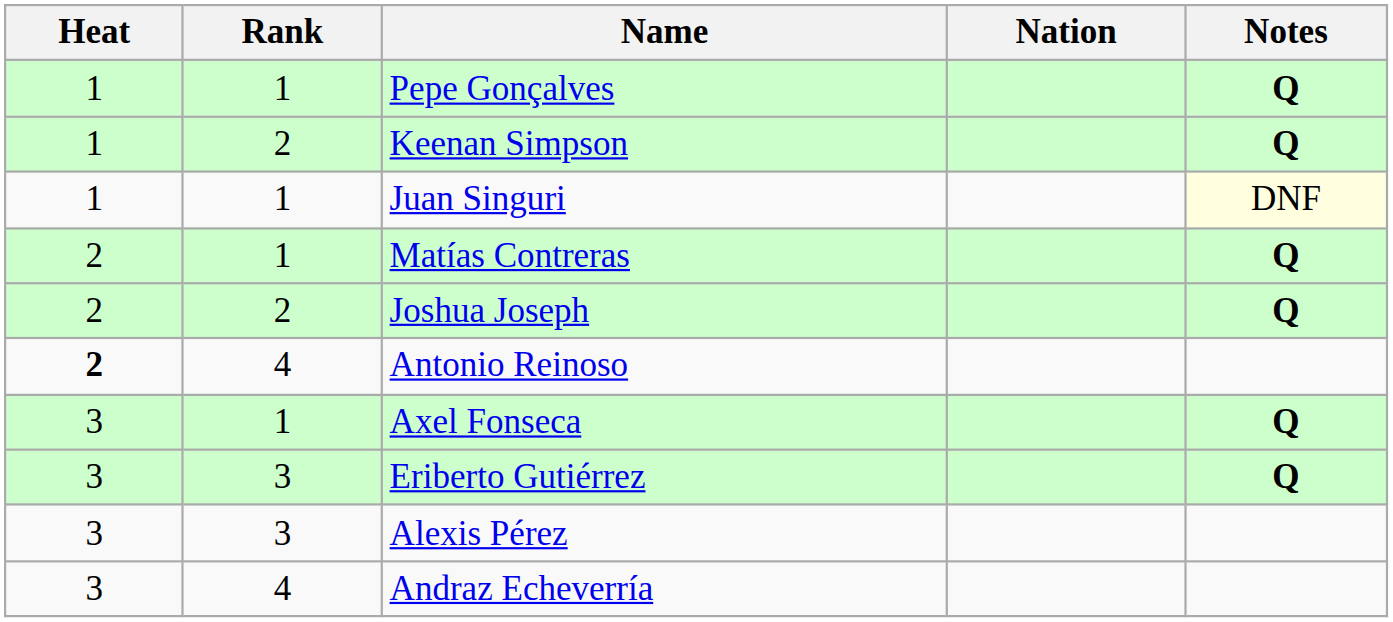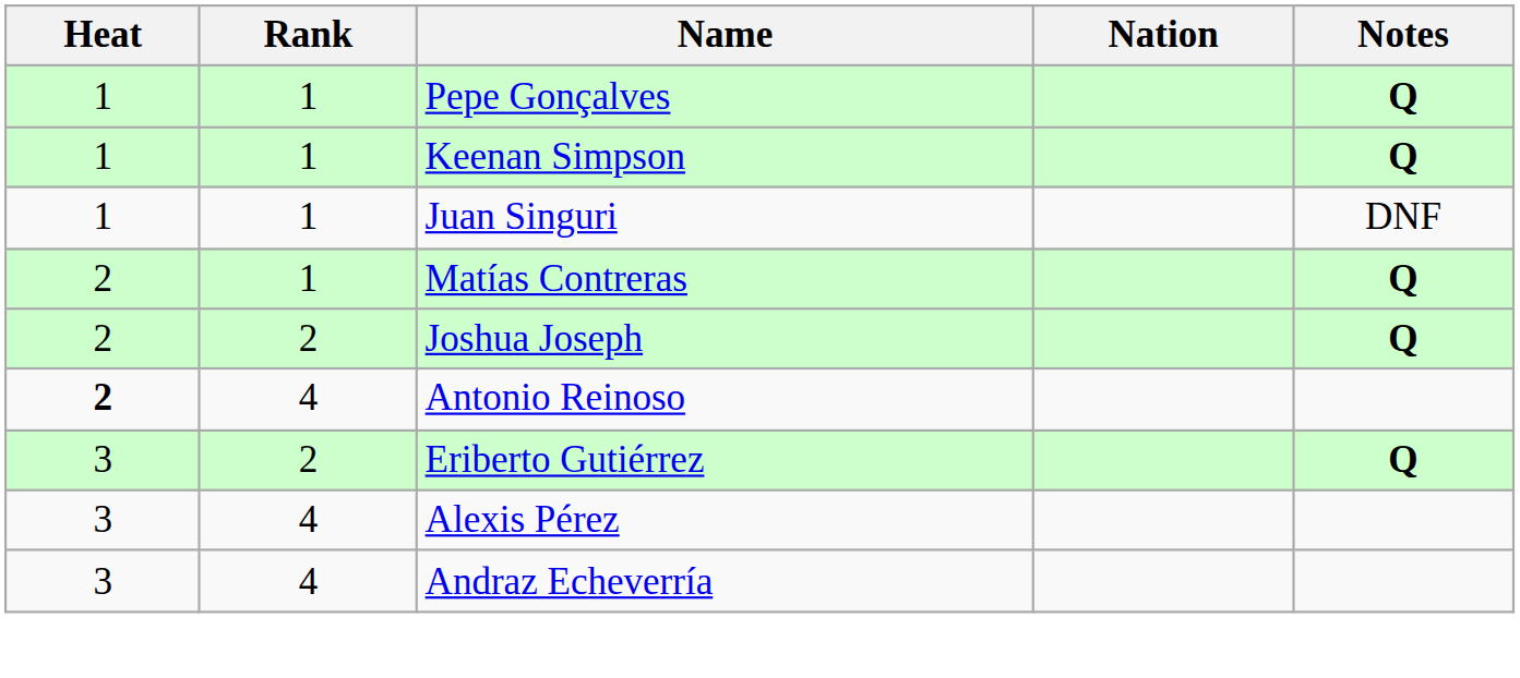 <table class="wikitable sortable" style="text-align:center" width=50%>
 <tr>
 <th>Heat</th>
 <th>Rank</th>
 <th>Name</th>
 <th>Nation</th>
 <th>Notes</th>
 </tr>
 <tr bgcolor=ccffcc>
 <td>1</td>
 <td>1</td>
 <td align=left><a href='#'>Pepe Gonçalves</a></td>
 <td align=left></td>
 <td><strong>Q</strong></td>
 </tr>
 <tr bgcolor=ccffcc>
 <td>1</td>
-<td>2</td>
+<td>1</td>
 <td align=left><a href='#'>Keenan Simpson</a></td>
 <td align=left></td>
 <td><strong>Q</strong></td>
 </tr>
 <tr>
 <td>1</td>
 <td>1</td>
 <td align=left><a href='#'>Juan Singuri</a></td>
 <td align=left></td>
-<td style="background: lightyellow;">DNF</td>
+<td>DNF</td>
 </tr>
 <tr bgcolor=ccffcc>
 <td>2</td>
 <td>1</td>
 <td align=left><a href='#'>Matías Contreras</a></td>
 <td align=left></td>
 <td><strong>Q</strong></td>
 </tr>
 <tr bgcolor=ccffcc>
 <td>2</td>
 <td>2</td>
 <td align=left><a href='#'>Joshua Joseph</a></td>
 <td align=left></td>
 <td><strong>Q</strong></td>
 </tr>
 <tr>
 <td><strong>2</strong></td>
 <td>4</td>
 <td align=left><a href='#'>Antonio Reinoso</a></td>
 <td align=left></td>
 <td></td>
 </tr>
 <tr bgcolor=ccffcc>
 <td>3</td>
-<td>1</td>
-<td align=left><a href='#'>Axel Fonseca</a></td>
-<td align=left></td>
-<td><strong>Q</strong></td>
-</tr>
-<tr bgcolor=ccffcc>
-<td>3</td>
-<td>3</td>
+<td>2</td>
 <td align=left><a href='#'>Eriberto Gutiérrez</a></td>
 <td align=left></td>
 <td><strong>Q</strong></td>
 </tr>
 <tr>
 <td>3</td>
-<td>3</td>
+<td>4</td>
 <td align=left><a href='#'>Alexis Pérez</a></td>
 <td align=left></td>
 <td></td>
 </tr>
 <tr>
 <td>3</td>
 <td>4</td>
 <td align=left><a href='#'>Andraz Echeverría</a></td>
 <td align=left></td>
 <td></td>
 </tr>
 </table>
